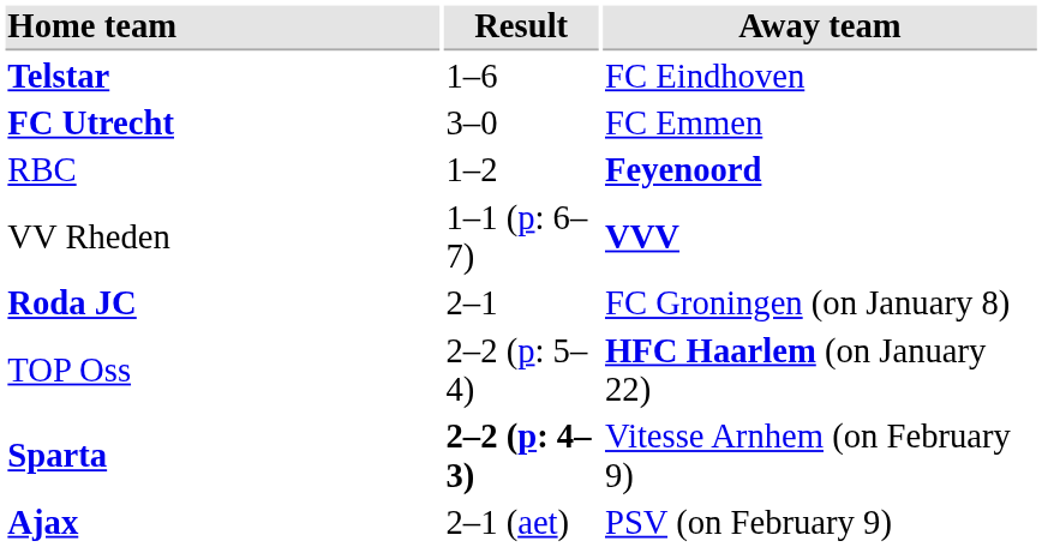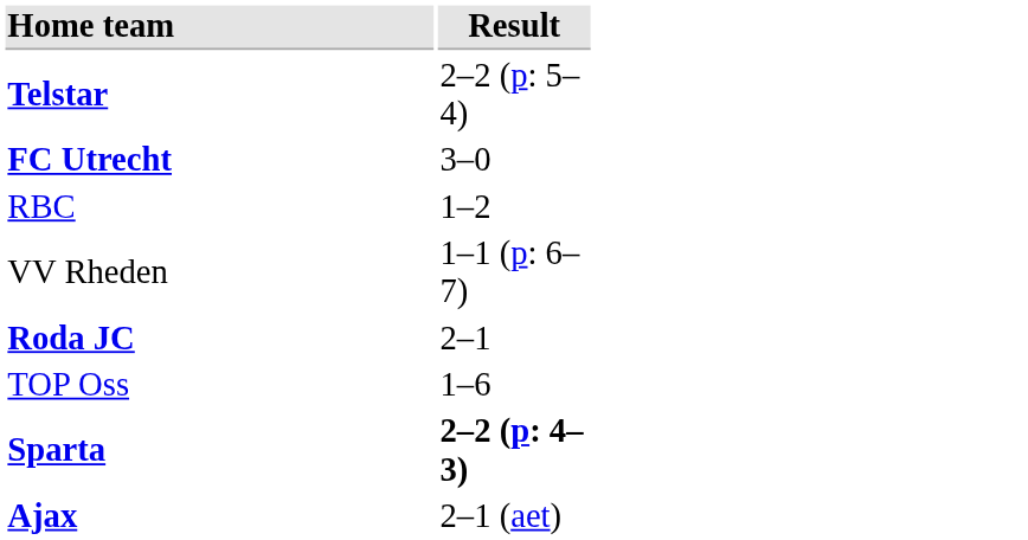 <table>
 <tr bgcolor="#E4E4E4">
 <th style="border-bottom:1px solid #AAAAAA" width="200" align="left">Home team</th>
 <th style="border-bottom:1px solid #AAAAAA" width="70" align="center">Result</th>
-<th style="border-bottom:1px solid #AAAAAA" width="200">Away team</th>
 </tr>
 <tr>
 <td><strong><a href='#'>Telstar</a></strong></td>
-<td>1–6</td>
-<td><a href='#'>FC Eindhoven</a></td>
+<td>2–2 (<a href='#'>p</a>: 5–4)</td>
 </tr>
 <tr>
 <td><strong><a href='#'>FC Utrecht</a></strong></td>
 <td>3–0</td>
-<td><a href='#'>FC Emmen</a></td>
 </tr>
 <tr>
 <td><a href='#'>RBC</a></td>
 <td>1–2</td>
-<td><strong><a href='#'>Feyenoord</a></strong></td>
 </tr>
 <tr>
 <td>VV Rheden</td>
 <td>1–1 (<a href='#'>p</a>: 6–7)</td>
-<td><strong><a href='#'>VVV</a></strong></td>
 </tr>
 <tr>
 <td><strong><a href='#'>Roda JC</a></strong></td>
 <td>2–1</td>
-<td><a href='#'>FC Groningen</a> (on January  8)</td>
 </tr>
 <tr>
 <td><a href='#'>TOP Oss</a></td>
-<td>2–2 (<a href='#'>p</a>: 5–4)</td>
-<td><strong><a href='#'>HFC Haarlem</a></strong> (on January  22)</td>
+<td>1–6</td>
 </tr>
 <tr>
 <td><strong><a href='#'>Sparta</a></strong></td>
 <td><strong>2–2 (<a href='#'>p</a>: 4–3)</strong></td>
-<td><a href='#'>Vitesse Arnhem</a> (on February  9)</td>
 </tr>
 <tr>
 <td><strong><a href='#'>Ajax</a></strong></td>
 <td>2–1 (<a href='#'>aet</a>)</td>
-<td><a href='#'>PSV</a> (on February  9)</td>
 </tr>
 </table>
